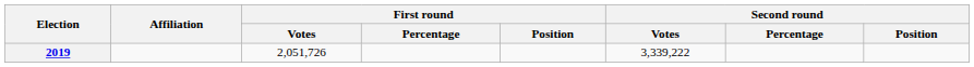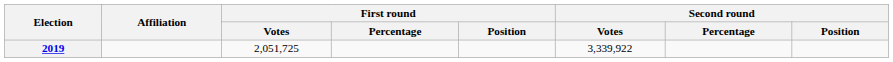 <table class=wikitable width=100%>
 <tr>
 <th rowspan=2>Election</th>
 <th rowspan=2>Affiliation</th>
 <th colspan=3>First round</th>
 <th colspan=3>Second round</th>
 </tr>
 <tr>
 <th>Votes</th>
 <th>Percentage</th>
 <th>Position</th>
 <th>Votes</th>
 <th>Percentage</th>
 <th>Position</th>
 </tr>
 <tr align=center>
 <th><a href='#'>2019</a></th>
 <td></td>
-<td>2,051,726</td>
+<td>2,051,725</td>
 <td></td>
 <td></td>
-<td>3,339,222</td>
+<td>3,339,922</td>
 <td></td>
 <td></td>
 </tr>
 </table>
